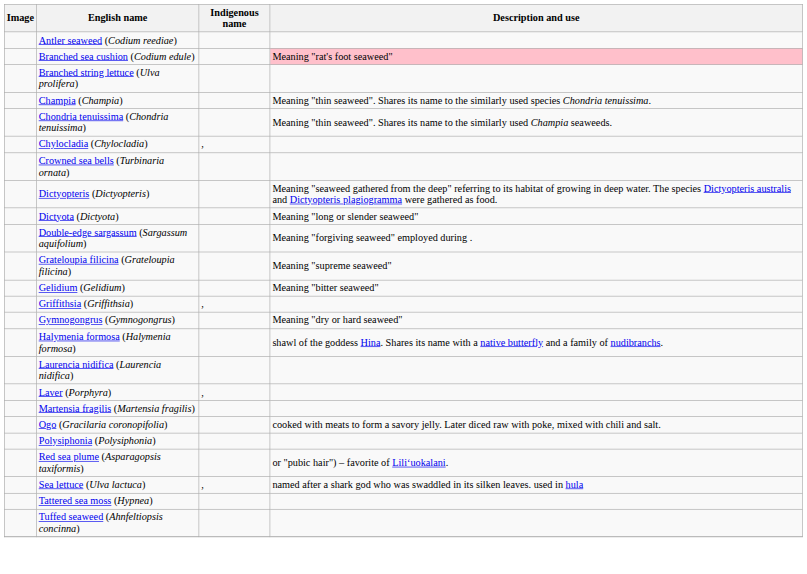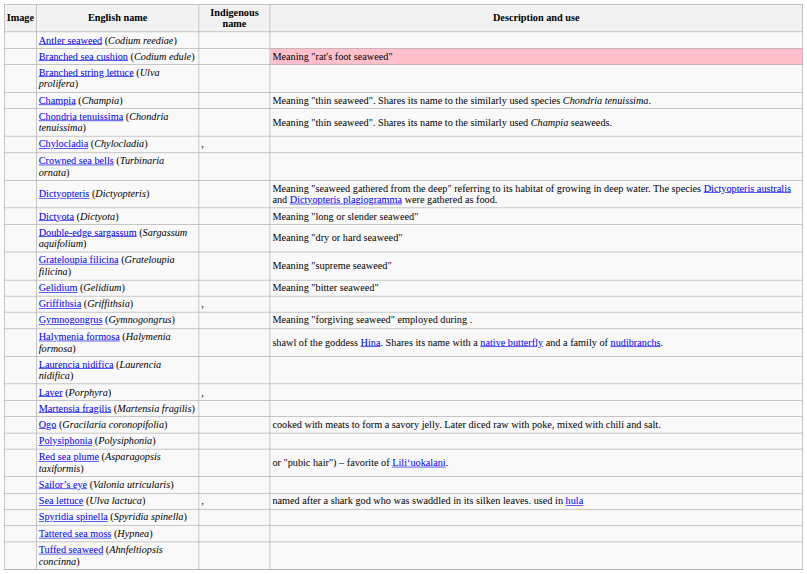 <table class="wikitable sortable">
 <tr>
 <th>Image</th>
 <th>English name</th>
 <th>Indigenous name</th>
 <th>Description and use</th>
 </tr>
 <tr>
 <td></td>
 <td><a href='#'>Antler seaweed</a> (<em>Codium reediae</em>)</td>
 <td></td>
 <td></td>
 </tr>
 <tr>
 <td></td>
 <td><a href='#'>Branched sea cushion</a> (<em>Codium edule</em>)</td>
 <td></td>
 <td style="background: pink;">Meaning "rat's foot seaweed"</td>
 </tr>
 <tr>
 <td></td>
 <td><a href='#'>Branched string lettuce</a> (<em>Ulva prolifera</em>)</td>
 <td></td>
 <td></td>
 </tr>
 <tr>
 <td></td>
 <td><a href='#'>Champia</a> (<em>Champia</em>)</td>
 <td></td>
 <td>Meaning "thin seaweed". Shares its name to the similarly used species <em>Chondria tenuissima</em>.</td>
 </tr>
 <tr>
 <td></td>
 <td><a href='#'>Chondria tenuissima</a> (<em>Chondria tenuissima</em>)</td>
 <td></td>
 <td>Meaning "thin seaweed". Shares its name to the similarly used <em>Champia</em> seaweeds.</td>
 </tr>
 <tr>
 <td></td>
 <td><a href='#'>Chylocladia</a> (<em>Chylocladia</em>)</td>
 <td>, </td>
 <td></td>
 </tr>
 <tr>
 <td></td>
 <td><a href='#'>Crowned sea bells</a> (<em>Turbinaria ornata</em>)</td>
 <td></td>
 <td></td>
 </tr>
 <tr>
 <td></td>
 <td><a href='#'>Dictyopteris</a> (<em>Dictyopteris</em>)</td>
 <td></td>
 <td>Meaning "seaweed gathered from the deep" referring to its habitat of growing in deep water. The species <a href='#'>Dictyopteris australis</a> and <a href='#'>Dictyopteris plagiogramma</a> were gathered as food.</td>
 </tr>
 <tr>
 <td></td>
 <td><a href='#'>Dictyota</a> (<em>Dictyota</em>)</td>
 <td></td>
 <td>Meaning "long or slender seaweed"</td>
 </tr>
 <tr>
 <td></td>
 <td><a href='#'>Double-edge sargassum</a> (<em>Sargassum aquifolium</em>)</td>
 <td></td>
-<td>Meaning "forgiving seaweed" employed during .</td>
+<td>Meaning "dry or hard seaweed"</td>
 </tr>
 <tr>
 <td></td>
 <td><a href='#'>Grateloupia filicina</a> (<em>Grateloupia filicina</em>)</td>
 <td></td>
 <td>Meaning "supreme seaweed"</td>
 </tr>
 <tr>
 <td></td>
 <td><a href='#'>Gelidium</a> (<em>Gelidium</em>)</td>
 <td></td>
 <td>Meaning "bitter seaweed"</td>
 </tr>
 <tr>
 <td></td>
 <td><a href='#'>Griffithsia</a> (<em>Griffithsia</em>)</td>
 <td>, </td>
 <td></td>
 </tr>
 <tr>
 <td></td>
 <td><a href='#'>Gymnogongrus</a> (<em>Gymnogongrus</em>)</td>
 <td></td>
-<td>Meaning "dry or hard seaweed"</td>
+<td>Meaning "forgiving seaweed" employed during .</td>
 </tr>
 <tr>
 <td></td>
 <td><a href='#'>Halymenia formosa</a> (<em>Halymenia formosa</em>)</td>
 <td></td>
 <td>shawl of the goddess <a href='#'>Hina</a>. Shares its name with a <a href='#'>native butterfly</a> and a family of <a href='#'>nudibranchs</a>.</td>
 </tr>
 <tr>
 <td></td>
 <td><a href='#'>Laurencia nidifica</a> (<em>Laurencia nidifica</em>)</td>
 <td></td>
 <td></td>
 </tr>
 <tr>
 <td></td>
 <td><a href='#'>Laver</a> (<em>Porphyra</em>)</td>
 <td>, </td>
 <td></td>
 </tr>
 <tr>
 <td></td>
 <td><a href='#'>Martensia fragilis</a> (<em>Martensia fragilis</em>)</td>
 <td></td>
 <td></td>
 </tr>
 <tr>
 <td></td>
 <td><a href='#'>Ogo</a> (<em>Gracilaria coronopifolia</em>)</td>
 <td></td>
 <td>cooked with meats to form a savory jelly. Later diced raw with poke, mixed with chili and salt.</td>
 </tr>
 <tr>
 <td></td>
 <td><a href='#'>Polysiphonia</a> (<em>Polysiphonia</em>)</td>
 <td></td>
 <td></td>
 </tr>
 <tr>
 <td></td>
 <td><a href='#'>Red sea plume</a> (<em>Asparagopsis taxiformis</em>)</td>
 <td></td>
 <td>or "pubic hair") – favorite of <a href='#'>Liliʻuokalani</a>.</td>
 </tr>
 <tr>
 <td></td>
+<td><a href='#'>Sailor’s eye</a> (<em>Valonia utricularis</em>)</td>
+<td></td>
+<td></td>
+</tr>
+<tr>
+<td></td>
 <td><a href='#'>Sea lettuce</a> (<em>Ulva lactuca</em>)</td>
 <td>, </td>
 <td>named after a shark god who was swaddled in its silken leaves. used in <a href='#'>hula</a></td>
+</tr>
+<tr>
+<td></td>
+<td><a href='#'>Spyridia spinella</a> (<em>Spyridia spinella</em>)</td>
+<td></td>
+<td></td>
 </tr>
 <tr>
 <td></td>
 <td><a href='#'>Tattered sea moss</a> (<em>Hypnea</em>)</td>
 <td></td>
 <td></td>
 </tr>
 <tr>
 <td></td>
 <td><a href='#'>Tuffed seaweed</a> (<em>Ahnfeltiopsis concinna</em>)</td>
 <td></td>
 <td></td>
 </tr>
 <tr>
 </tr>
 </table>
